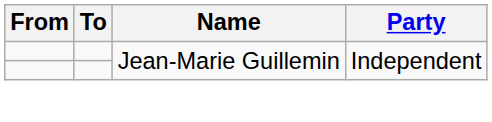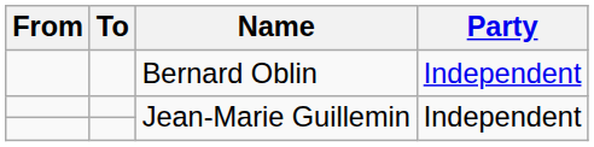 <table class="wikitable">
 <tr>
 <th>From</th>
 <th>To</th>
 <th>Name</th>
 <th><a href='#'>Party</a></th>
+</tr>
+<tr>
+<td></td>
+<td></td>
+<td align="left">Bernard Oblin</td>
+<td align="left"><a href='#'>Independent</a></td>
 </tr>
 <tr>
 <td></td>
 <td></td>
 <td rowspan="2" align="left">Jean-Marie Guillemin</td>
 <td rowspan="2" align="left">Independent</td>
 </tr>
 <tr>
 <td></td>
 <td></td>
 </tr>
 </table>
